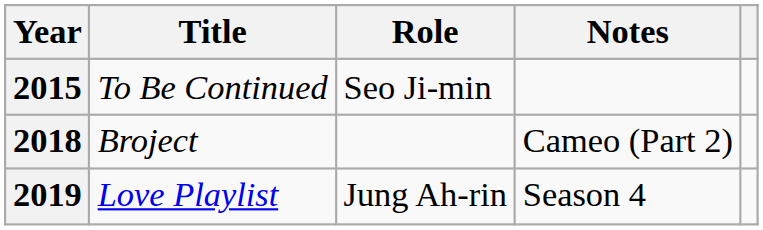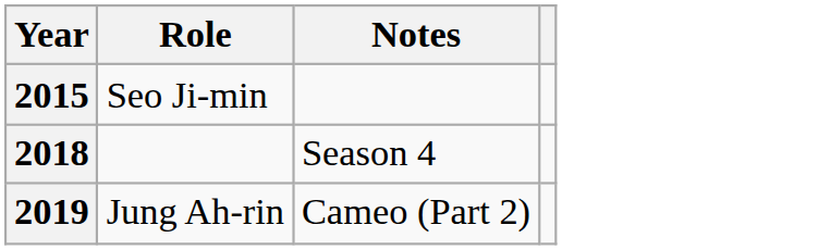 <table class="wikitable plainrowheaders sortable">
 <tr>
 <th scope="col">Year</th>
-<th scope="col">Title</th>
 <th scope="col">Role</th>
 <th scope="col" class="unsortable">Notes</th>
 <th scope="col" class="unsortable"></th>
 </tr>
 <tr>
 <th scope="row">2015</th>
-<td><em>To Be Continued</em></td>
 <td>Seo Ji-min</td>
 <td></td>
 <td style="text-align:center"></td>
 </tr>
 <tr>
 <th scope="row">2018</th>
-<td><em>Broject</em></td>
 <td></td>
-<td>Cameo (Part 2)</td>
+<td>Season 4</td>
 <td style="text-align:center"></td>
 </tr>
 <tr>
 <th scope="row">2019</th>
-<td><em><a href='#'>Love Playlist</a></em></td>
 <td>Jung Ah-rin</td>
-<td>Season 4</td>
+<td>Cameo (Part 2)</td>
 <td style="text-align:center"></td>
 </tr>
 </table>
